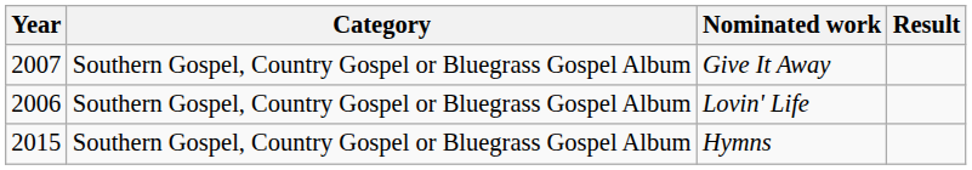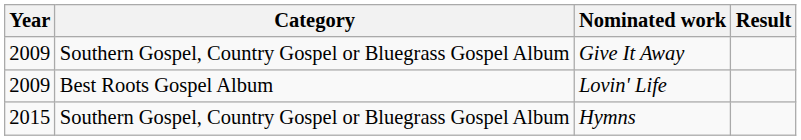 <table class="wikitable sortable">
 <tr>
 <th>Year</th>
 <th>Category</th>
 <th>Nominated work</th>
 <th>Result</th>
 </tr>
 <tr>
-<td>2007</td>
+<td>2009</td>
 <td>Southern Gospel, Country Gospel or Bluegrass Gospel Album</td>
 <td><em>Give It Away</em></td>
 <td></td>
 </tr>
 <tr>
-<td>2006</td>
-<td>Southern Gospel, Country Gospel or Bluegrass Gospel Album</td>
+<td>2009</td>
+<td>Best Roots Gospel Album</td>
 <td><em>Lovin' Life</em></td>
 <td></td>
 </tr>
 <tr>
 <td>2015</td>
 <td>Southern Gospel, Country Gospel or Bluegrass Gospel Album</td>
 <td><em>Hymns</em></td>
 <td></td>
 </tr>
 </table>
